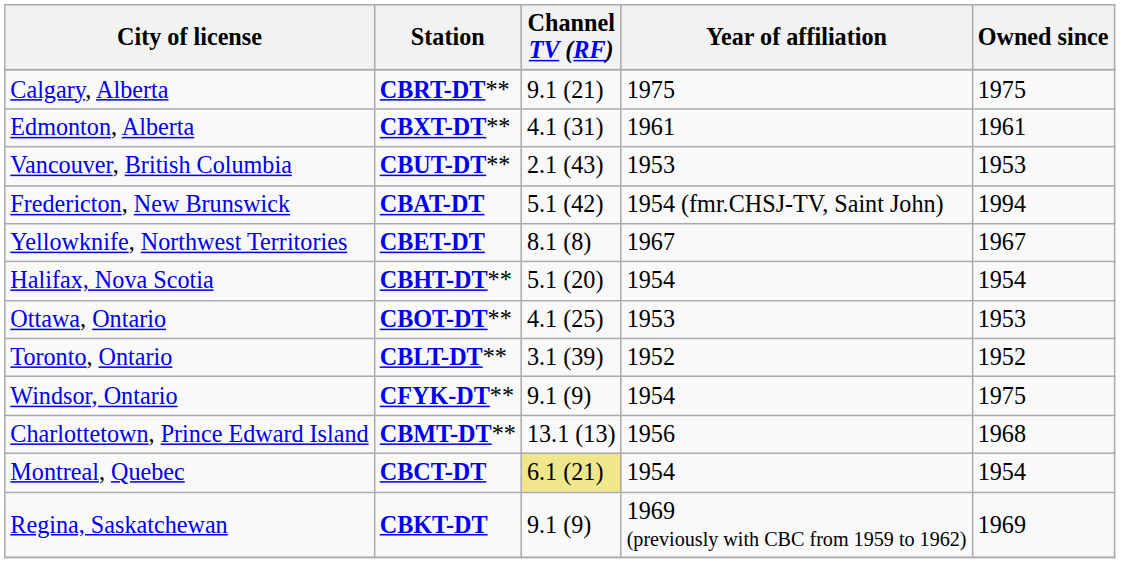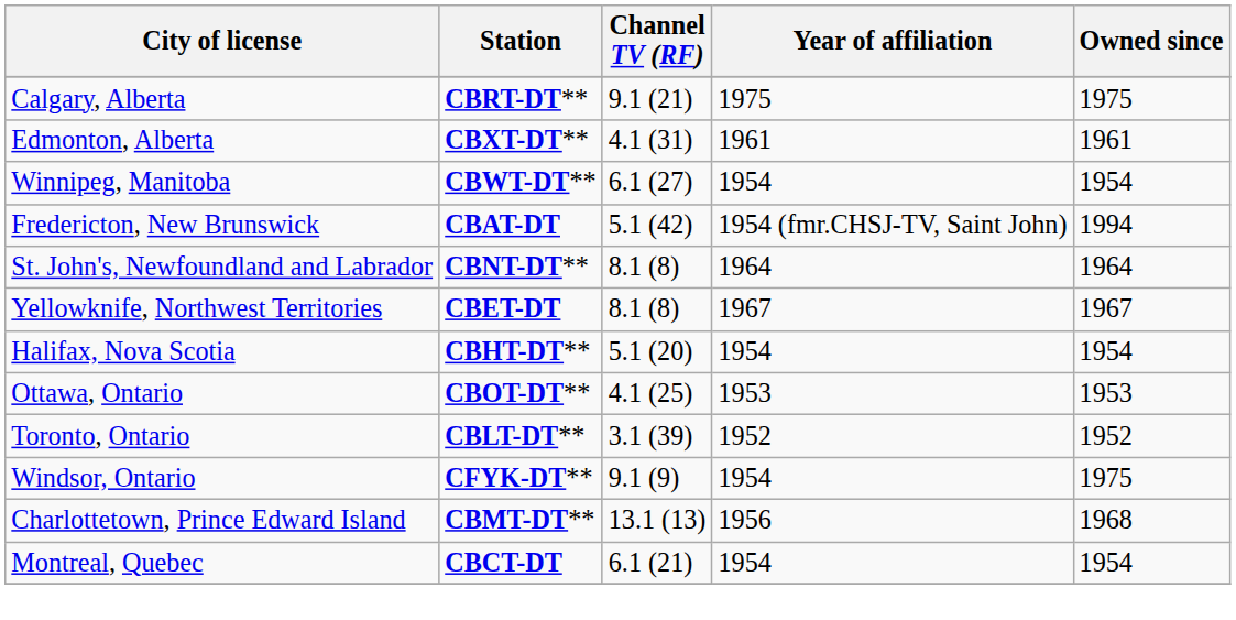 <table class="wikitable unsortable">
 <tr>
 <th>City of license</th>
 <th>Station</th>
 <th>Channel<br><strong><em><a href='#'>TV</a> (<a href='#'>RF</a>)</em></strong></th>
 <th>Year of affiliation</th>
 <th>Owned since</th>
 </tr>
 <tr style="vertical-align: top; text-align: left;">
 </tr>
 <tr>
 <td><a href='#'>Calgary</a>, <a href='#'>Alberta</a></td>
 <td><strong><a href='#'>CBRT-DT</a></strong>**</td>
 <td>9.1 (21)</td>
 <td>1975</td>
 <td>1975</td>
 </tr>
 <tr>
 <td><a href='#'>Edmonton</a>, <a href='#'>Alberta</a></td>
 <td><strong><a href='#'>CBXT-DT</a></strong>**</td>
 <td>4.1 (31)</td>
 <td>1961</td>
 <td>1961</td>
 </tr>
 <tr>
-<td><a href='#'>Vancouver</a>, <a href='#'>British Columbia</a></td>
-<td><strong><a href='#'>CBUT-DT</a></strong>**</td>
-<td>2.1 (43)</td>
-<td>1953</td>
-<td>1953</td>
+<td><a href='#'>Winnipeg</a>, <a href='#'>Manitoba</a></td>
+<td><strong><a href='#'>CBWT-DT</a></strong>**</td>
+<td>6.1 (27)</td>
+<td>1954</td>
+<td>1954</td>
 </tr>
 <tr>
 <td><a href='#'>Fredericton</a>, <a href='#'>New Brunswick</a></td>
 <td><strong><a href='#'>CBAT-DT</a></strong></td>
 <td>5.1 (42)</td>
 <td>1954 (fmr.CHSJ-TV, Saint John)</td>
 <td>1994</td>
+</tr>
+<tr>
+<td><a href='#'>St. John's, Newfoundland and Labrador</a></td>
+<td><strong><a href='#'>CBNT-DT</a></strong>**</td>
+<td>8.1 (8)</td>
+<td>1964</td>
+<td>1964</td>
 </tr>
 <tr>
 <td><a href='#'>Yellowknife</a>, <a href='#'>Northwest Territories</a></td>
 <td><strong><a href='#'>CBET-DT</a></strong></td>
 <td>8.1 (8)</td>
 <td>1967</td>
 <td>1967</td>
 </tr>
 <tr>
 <td><a href='#'>Halifax, Nova Scotia</a></td>
 <td><strong><a href='#'>CBHT-DT</a></strong>**</td>
 <td>5.1 (20)</td>
 <td>1954</td>
 <td>1954</td>
 </tr>
 <tr>
 <td><a href='#'>Ottawa</a>, <a href='#'>Ontario</a></td>
 <td><strong><a href='#'>CBOT-DT</a></strong>**</td>
 <td>4.1 (25)</td>
 <td>1953</td>
 <td>1953</td>
 </tr>
 <tr>
 <td><a href='#'>Toronto</a>, <a href='#'>Ontario</a></td>
 <td><strong><a href='#'>CBLT-DT</a></strong>**</td>
 <td>3.1 (39)</td>
 <td>1952</td>
 <td>1952</td>
 </tr>
 <tr>
 <td><a href='#'>Windsor, Ontario</a></td>
 <td><strong><a href='#'>CFYK-DT</a></strong>**</td>
 <td>9.1 (9)</td>
 <td>1954</td>
 <td>1975</td>
 </tr>
 <tr>
 <td><a href='#'>Charlottetown</a>, <a href='#'>Prince Edward Island</a></td>
 <td><strong><a href='#'>CBMT-DT</a></strong>**</td>
 <td>13.1 (13)</td>
 <td>1956</td>
 <td>1968</td>
 </tr>
 <tr>
 <td><a href='#'>Montreal</a>, <a href='#'>Quebec</a></td>
 <td><strong><a href='#'>CBCT-DT</a></strong></td>
-<td style="background: khaki;">6.1 (21)</td>
+<td>6.1 (21)</td>
 <td>1954</td>
 <td>1954</td>
 </tr>
 <tr>
-<td><a href='#'>Regina, Saskatchewan</a></td>
-<td><strong><a href='#'>CBKT-DT</a></strong></td>
-<td>9.1 (9)</td>
-<td>1969<br><small>(previously with CBC from 1959 to 1962)</small></td>
-<td>1969</td>
-</tr>
-<tr>
 </tr>
 </table>
